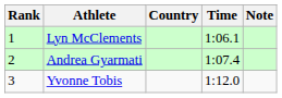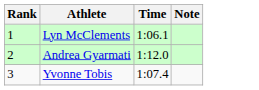 <table class="wikitable sortable">
 <tr>
 <th>Rank</th>
 <th>Athlete</th>
-<th>Country</th>
 <th>Time</th>
 <th>Note</th>
 </tr>
 <tr bgcolor=#CCFFCC>
 <td>1</td>
 <td><a href='#'>Lyn McClements</a></td>
-<td></td>
 <td>1:06.1</td>
 <td></td>
 </tr>
 <tr bgcolor=#CCFFCC>
 <td>2</td>
 <td><a href='#'>Andrea Gyarmati</a></td>
-<td></td>
-<td>1:07.4</td>
+<td>1:12.0</td>
 <td></td>
 </tr>
 <tr>
 <td>3</td>
 <td><a href='#'>Yvonne Tobis</a></td>
-<td></td>
-<td>1:12.0</td>
+<td>1:07.4</td>
 <td></td>
 </tr>
 </table>
